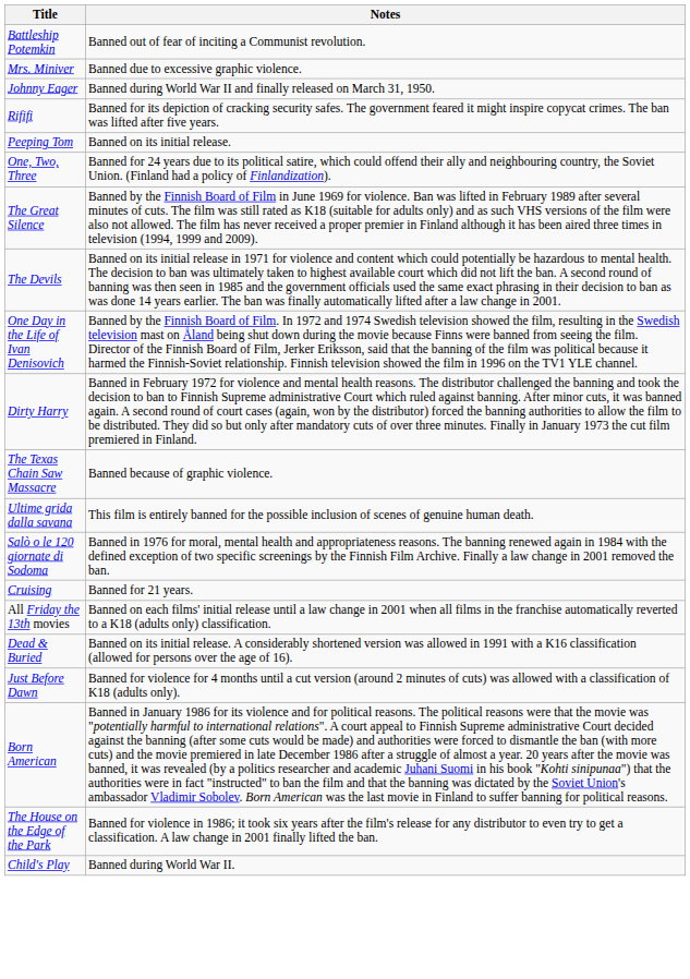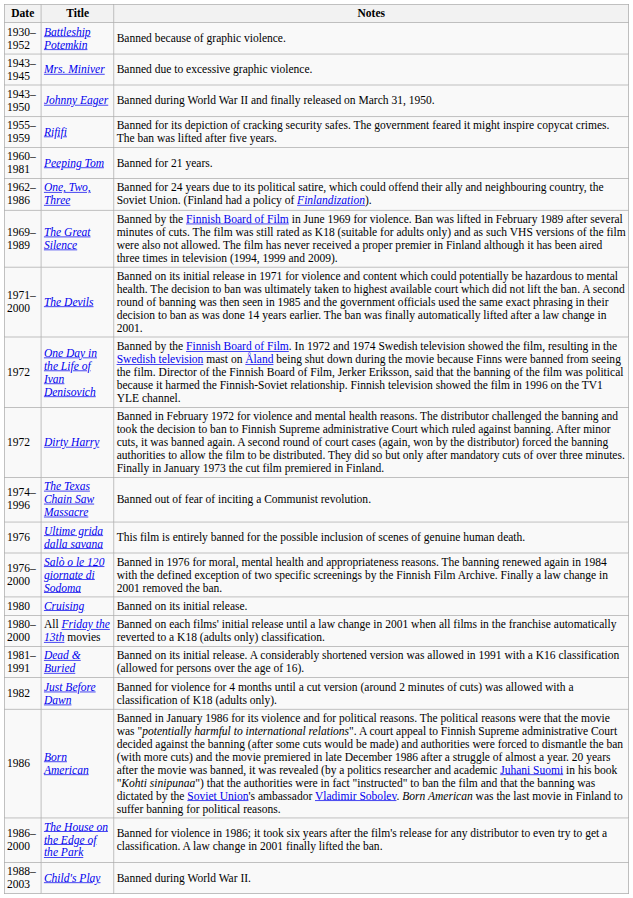 <table class="wikitable sortable">
 <tr>
+<th>Date</th>
 <th>Title</th>
 <th>Notes</th>
 </tr>
 <tr>
+<td>1930–1952</td>
 <td><em><a href='#'>Battleship Potemkin</a></em></td>
-<td>Banned out of fear of inciting a Communist revolution.</td>
+<td>Banned because of graphic violence.</td>
 </tr>
 <tr>
+<td>1943–1945</td>
 <td><em><a href='#'>Mrs. Miniver</a></em></td>
 <td>Banned due to excessive graphic violence.</td>
 </tr>
 <tr>
+<td>1943–1950</td>
 <td><em><a href='#'>Johnny Eager</a></em></td>
 <td>Banned during World War II and finally released on March 31, 1950.</td>
 </tr>
 <tr>
+<td>1955–1959</td>
 <td><em><a href='#'>Rififi</a></em></td>
 <td>Banned for its depiction of cracking security safes. The government feared it might inspire copycat crimes. The ban was lifted after five years.</td>
 </tr>
 <tr>
+<td>1960–1981</td>
 <td><em><a href='#'>Peeping Tom</a></em></td>
-<td>Banned on its initial release.</td>
+<td>Banned for 21 years.</td>
 </tr>
 <tr>
+<td>1962–1986</td>
 <td><em><a href='#'>One, Two, Three</a></em></td>
 <td>Banned for 24 years due to its political satire, which could offend their ally and neighbouring country, the Soviet Union. (Finland had a policy of <em><a href='#'>Finlandization</a></em>).</td>
 </tr>
 <tr>
+<td>1969–1989</td>
 <td><em><a href='#'>The Great Silence</a></em></td>
 <td>Banned by the <a href='#'>Finnish Board of Film</a> in June 1969 for violence. Ban was lifted in February 1989 after several minutes of cuts. The film was still rated as K18 (suitable for adults only) and as such VHS versions of the film were also not allowed. The film has never received a proper premier in Finland although it has been aired three times in television (1994, 1999 and 2009).</td>
 </tr>
 <tr>
+<td>1971–2000</td>
 <td><a href='#'><em>The Devils</em></a></td>
 <td>Banned on its initial release in 1971 for violence and content which could potentially be hazardous to mental health. The decision to ban was ultimately taken to highest available court which did not lift the ban. A second round of banning was then seen in 1985 and the government officials used the same exact phrasing in their decision to ban as was done 14 years earlier. The ban was finally automatically lifted after a law change in 2001.</td>
 </tr>
 <tr>
+<td>1972</td>
 <td><em><a href='#'>One Day in the Life of Ivan Denisovich</a></em></td>
 <td>Banned by the <a href='#'>Finnish Board of Film</a>. In 1972 and 1974 Swedish television showed the film, resulting in the <a href='#'>Swedish television</a> mast on <a href='#'>Åland</a> being shut down during the movie because Finns were banned from seeing the film. Director of the Finnish Board of Film, Jerker Eriksson, said that the banning of the film was political because it harmed the Finnish-Soviet relationship. Finnish television showed the film in 1996 on the TV1 YLE channel.</td>
 </tr>
 <tr>
+<td>1972</td>
 <td><em><a href='#'>Dirty Harry</a></em></td>
 <td>Banned in February 1972 for violence and mental health reasons. The distributor challenged the banning and took the decision to ban to Finnish Supreme administrative Court which ruled against banning. After minor cuts, it was banned again. A second round of court cases (again, won by the distributor) forced the banning authorities to allow the film to be distributed. They did so but only after mandatory cuts of over three minutes. Finally in January 1973 the cut film premiered in Finland.</td>
 </tr>
 <tr>
+<td>1974–1996</td>
 <td><em><a href='#'>The Texas Chain Saw Massacre</a></em></td>
-<td>Banned because of graphic violence.</td>
+<td>Banned out of fear of inciting a Communist revolution.</td>
 </tr>
 <tr>
+<td>1976</td>
 <td><em><a href='#'>Ultime grida dalla savana</a></em></td>
 <td>This film is entirely banned for the possible inclusion of scenes of genuine human death.</td>
 </tr>
 <tr>
+<td>1976–2000</td>
 <td><em><a href='#'>Salò o le 120 giornate di Sodoma</a></em></td>
 <td>Banned in 1976 for moral, mental health and appropriateness reasons. The banning renewed again in 1984 with the defined exception of two specific screenings by the Finnish Film Archive. Finally a law change in 2001 removed the ban.</td>
 </tr>
 <tr>
+<td>1980</td>
 <td><em><a href='#'>Cruising</a></em></td>
-<td>Banned for 21 years.</td>
+<td>Banned on its initial release.</td>
 </tr>
 <tr>
+<td>1980–2000</td>
 <td>All <em><a href='#'>Friday the 13th</a></em> movies</td>
 <td>Banned on each films' initial release until a law change in 2001 when all films in the franchise automatically reverted to a K18 (adults only) classification.</td>
 </tr>
 <tr>
+<td>1981–1991</td>
 <td><em><a href='#'>Dead & Buried</a></em></td>
 <td>Banned on its initial release. A considerably shortened version was allowed in 1991 with a K16 classification (allowed for persons over the age of 16).</td>
 </tr>
 <tr>
+<td>1982</td>
 <td><a href='#'><em>Just Before Dawn</em></a></td>
 <td>Banned for violence for 4 months until a cut version (around 2 minutes of cuts) was allowed with a classification of K18 (adults only).</td>
 </tr>
 <tr>
+<td>1986</td>
 <td><em><a href='#'>Born American</a></em></td>
 <td>Banned in January 1986 for its violence and for political reasons. The political reasons were that the movie was "<em>potentially harmful to international relations</em>". A court appeal to Finnish Supreme administrative Court decided against the banning (after some cuts would be made) and authorities were forced to dismantle the ban (with more cuts) and the movie premiered in late December 1986 after a struggle of almost a year. 20 years after the movie was banned, it was revealed (by a politics researcher and academic <a href='#'>Juhani Suomi</a> in his book "<em>Kohti sinipunaa</em>") that the authorities were in fact "instructed" to ban the film and that the banning was dictated by the <a href='#'>Soviet Union</a>'s ambassador <a href='#'>Vladimir Sobolev</a>. <em>Born American</em> was the last movie in Finland to suffer banning for political reasons.</td>
 </tr>
 <tr>
+<td>1986–2000</td>
 <td><em><a href='#'>The House on the Edge of the Park</a></em></td>
 <td>Banned for violence in 1986; it took six years after the film's release for any distributor to even try to get a classification. A law change in 2001 finally lifted the ban.</td>
 </tr>
 <tr>
+<td>1988–2003</td>
 <td><a href='#'><em>Child's Play</em></a></td>
 <td>Banned during World War II.</td>
 </tr>
 </table>
